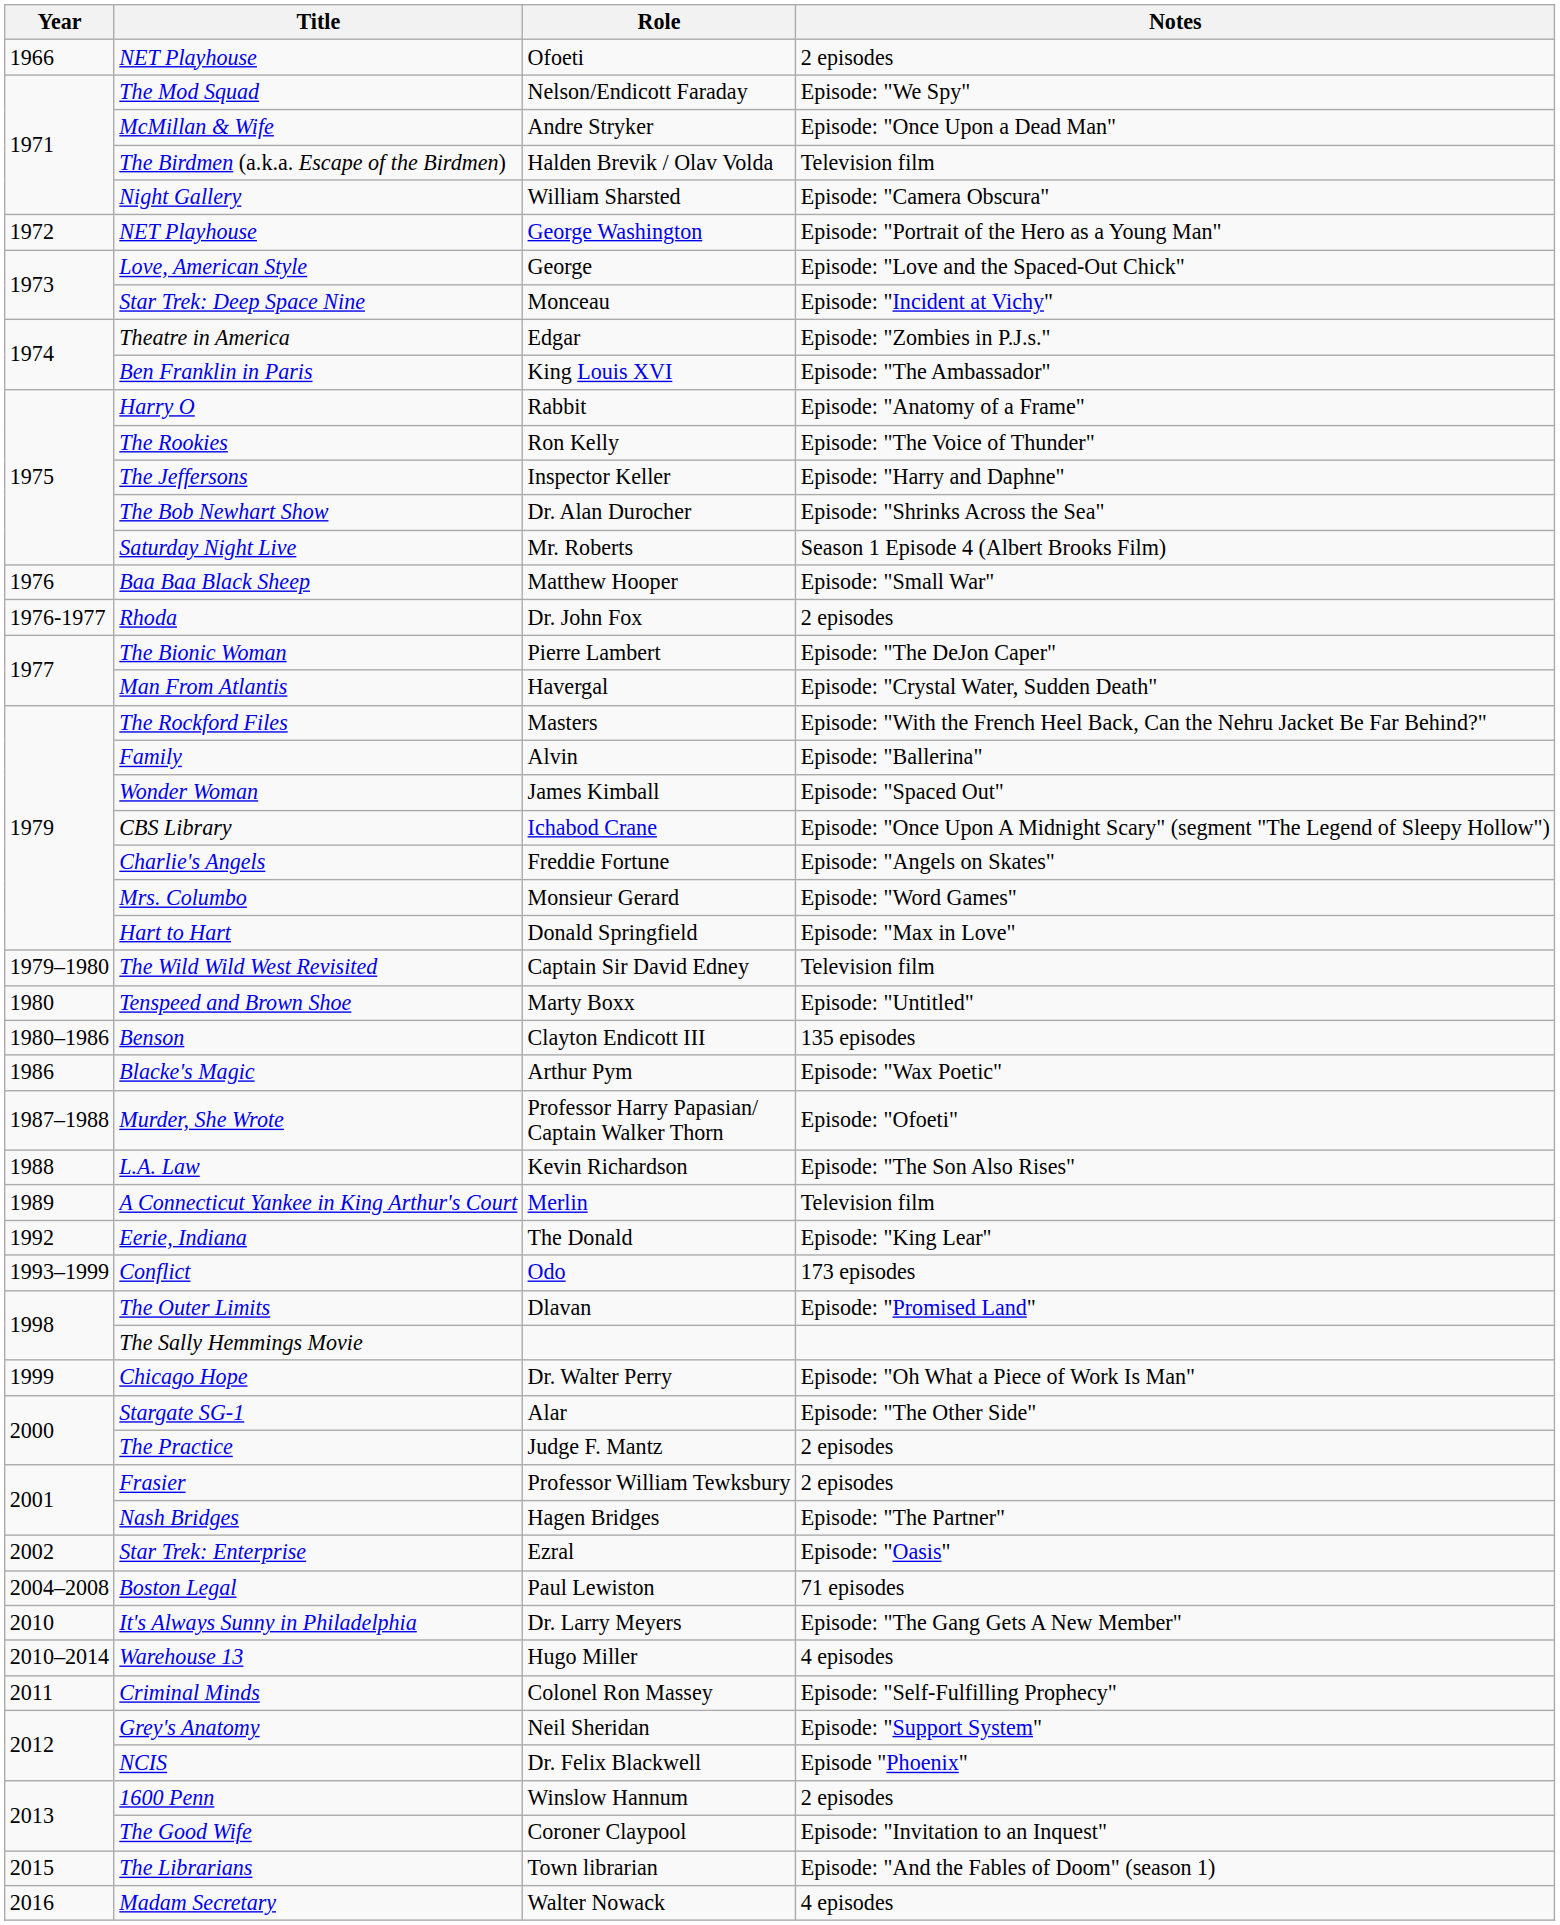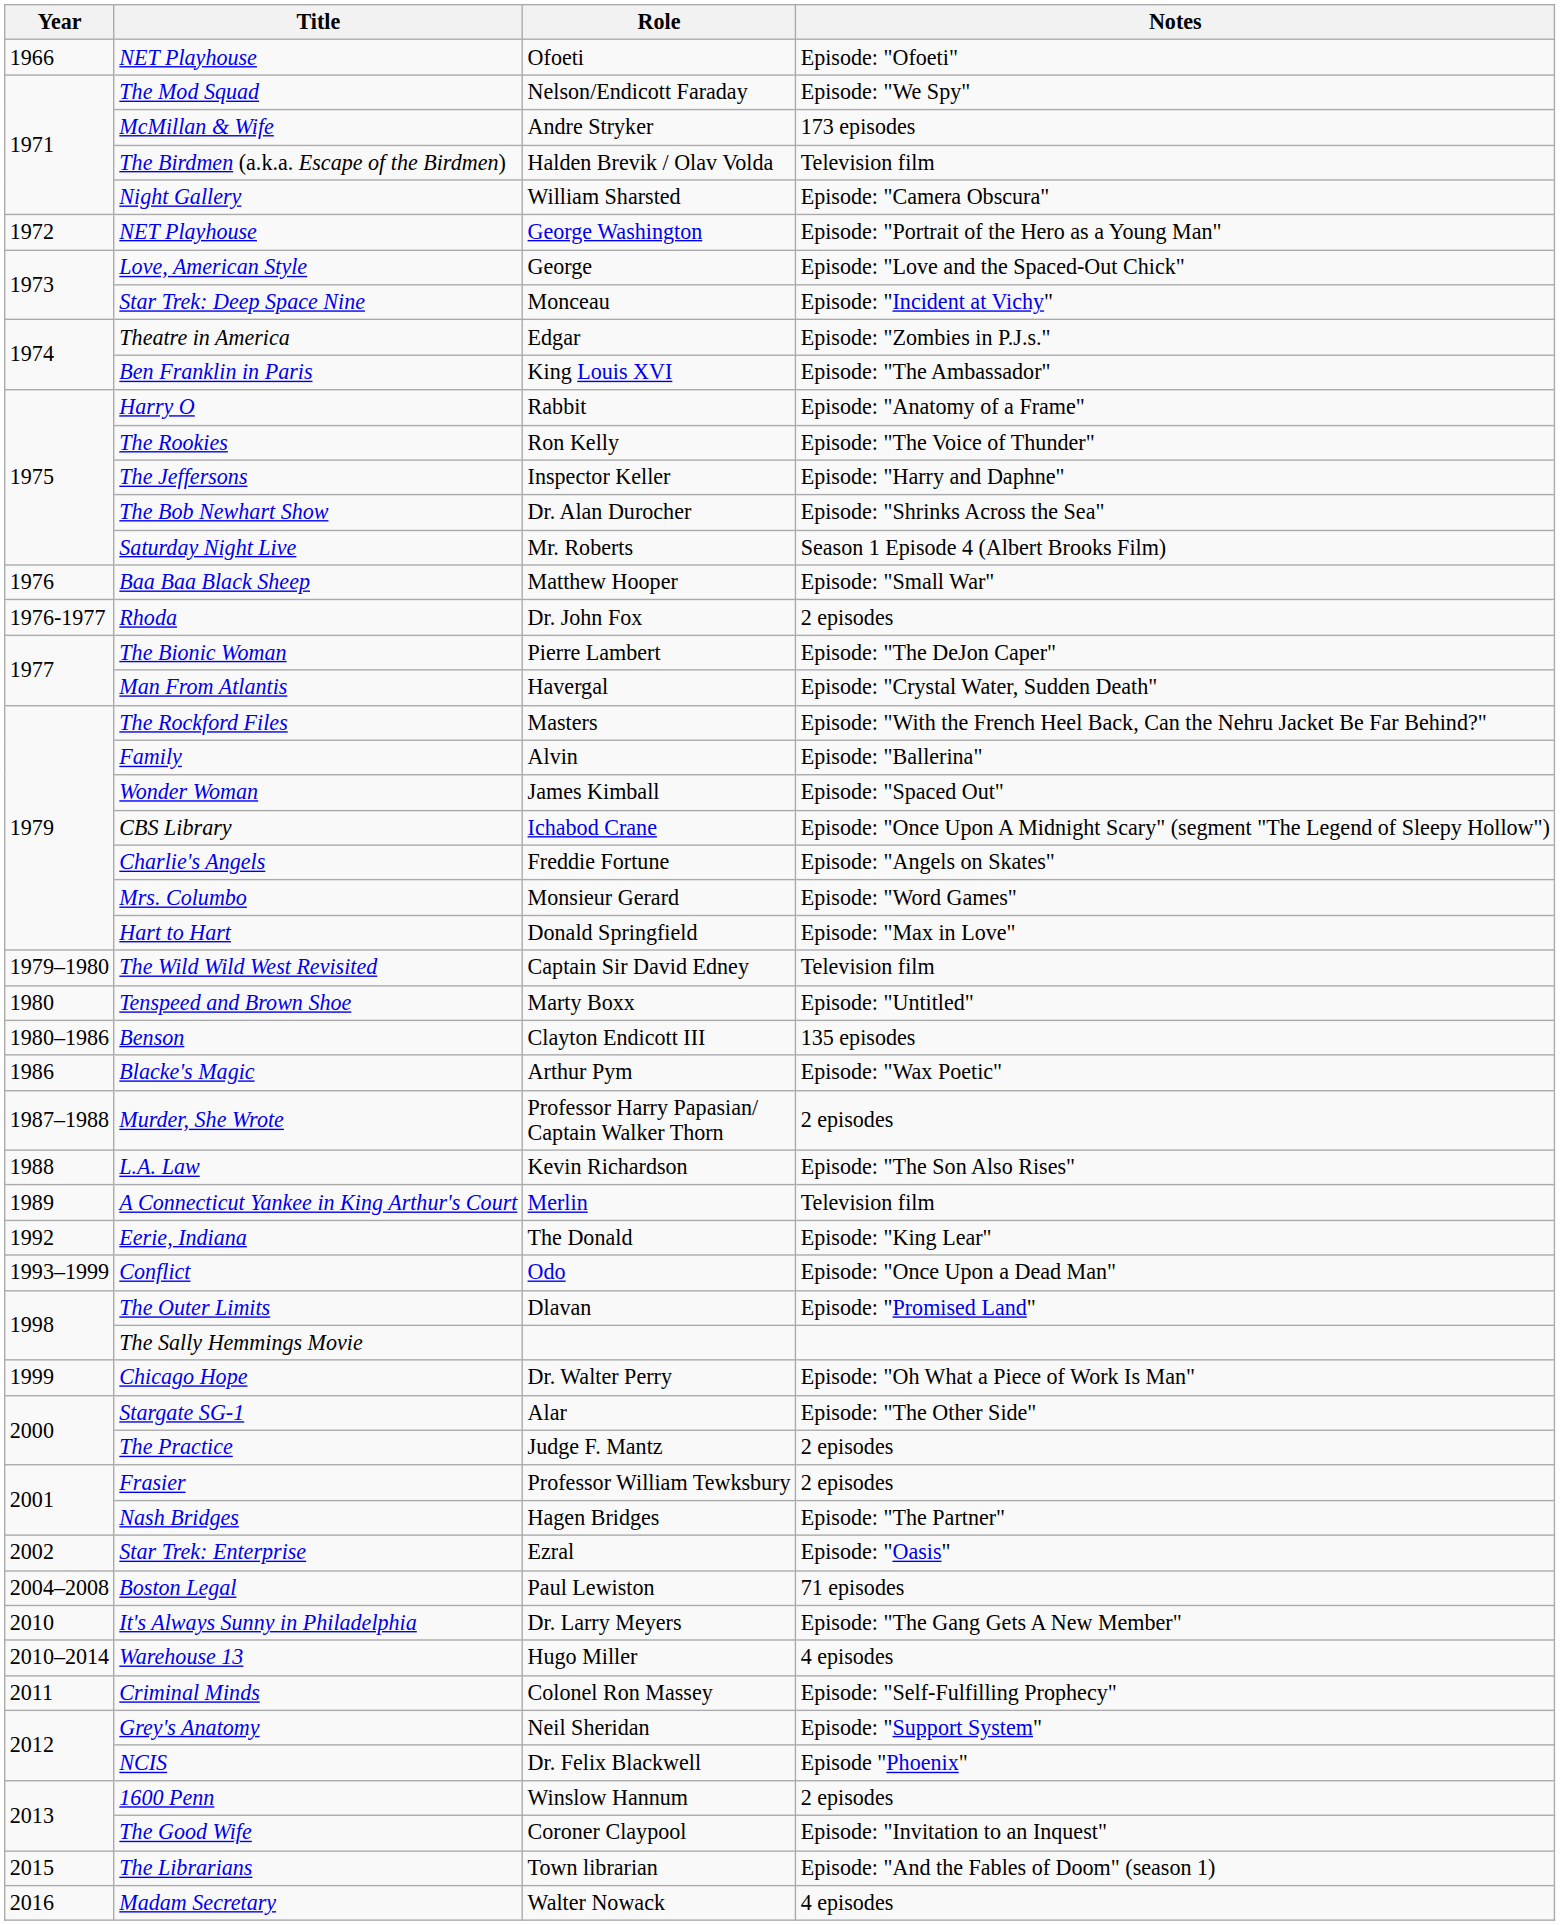 <table class="wikitable sortable">
 <tr>
 <th>Year</th>
 <th>Title</th>
 <th>Role</th>
 <th class="unsortable">Notes</th>
 </tr>
 <tr>
 <td>1966</td>
 <td><em><a href='#'>NET Playhouse</a></em></td>
 <td>Ofoeti</td>
-<td>2 episodes</td>
+<td>Episode: "Ofoeti"</td>
 </tr>
 <tr>
 <td rowspan="4">1971</td>
 <td data-sort-value="Mod Squad, The"><em><a href='#'>The Mod Squad</a></em></td>
 <td>Nelson/Endicott Faraday</td>
 <td>Episode: "We Spy"</td>
 </tr>
 <tr>
 <td><em><a href='#'>McMillan & Wife</a></em></td>
 <td>Andre Stryker</td>
-<td>Episode: "Once Upon a Dead Man"</td>
+<td>173 episodes</td>
 </tr>
 <tr>
 <td data-sort-value="Birdmen, The"><em><a href='#'>The Birdmen</a></em> (a.k.a. <em>Escape of the Birdmen</em>)</td>
 <td>Halden Brevik / Olav Volda</td>
 <td>Television film</td>
 </tr>
 <tr>
 <td><em><a href='#'>Night Gallery</a></em></td>
 <td>William Sharsted</td>
 <td>Episode: "Camera Obscura"</td>
 </tr>
 <tr>
 <td>1972</td>
 <td><em><a href='#'>NET Playhouse</a></em></td>
 <td><a href='#'>George Washington</a></td>
 <td>Episode: "Portrait of the Hero as a Young Man"</td>
 </tr>
 <tr>
 <td rowspan="2">1973</td>
 <td><em><a href='#'>Love, American Style</a></em></td>
 <td>George</td>
 <td>Episode: "Love and the Spaced-Out Chick"</td>
 </tr>
 <tr>
 <td><em><a href='#'>Star Trek: Deep Space Nine</a></em></td>
 <td>Monceau</td>
 <td>Episode: "<a href='#'>Incident at Vichy</a>"</td>
 </tr>
 <tr>
 <td rowspan="2">1974</td>
 <td><em>Theatre in America</em></td>
 <td>Edgar</td>
 <td>Episode: "Zombies in P.J.s."</td>
 </tr>
 <tr>
 <td><em><a href='#'>Ben Franklin in Paris</a></em></td>
 <td>King <a href='#'>Louis XVI</a></td>
 <td>Episode: "The Ambassador"</td>
 </tr>
 <tr>
 <td rowspan="5">1975</td>
 <td><em><a href='#'>Harry O</a></em></td>
 <td>Rabbit</td>
 <td>Episode: "Anatomy of a Frame"</td>
 </tr>
 <tr>
 <td data-sort-value="Rookies, The"><em><a href='#'>The Rookies</a></em></td>
 <td>Ron Kelly</td>
 <td>Episode: "The Voice of Thunder"</td>
 </tr>
 <tr>
 <td data-sort-value="Jeffersons, The"><em><a href='#'>The Jeffersons</a></em></td>
 <td>Inspector Keller</td>
 <td>Episode: "Harry and Daphne"</td>
 </tr>
 <tr>
 <td data-sort-value="Bob Newhart Show, The"><em><a href='#'>The Bob Newhart Show</a></em></td>
 <td>Dr. Alan Durocher</td>
 <td>Episode: "Shrinks Across the Sea"</td>
 </tr>
 <tr>
 <td data-sort-value="Saturday Night Live"><em><a href='#'>Saturday Night Live</a></em></td>
 <td>Mr. Roberts</td>
 <td>Season 1 Episode 4 (Albert Brooks Film)</td>
 </tr>
 <tr>
 <td>1976</td>
 <td><em><a href='#'>Baa Baa Black Sheep</a></em></td>
 <td>Matthew Hooper</td>
 <td>Episode: "Small War"</td>
 </tr>
 <tr>
 <td>1976-1977</td>
 <td><em><a href='#'>Rhoda</a></em></td>
 <td>Dr. John Fox</td>
 <td>2 episodes</td>
 </tr>
 <tr>
 <td rowspan="2">1977</td>
 <td data-sort-value="Bionic Woman, The"><em><a href='#'>The Bionic Woman</a></em></td>
 <td>Pierre Lambert</td>
 <td>Episode: "The DeJon Caper"</td>
 </tr>
 <tr>
 <td><em><a href='#'>Man From Atlantis</a></em></td>
 <td>Havergal</td>
 <td>Episode: "Crystal Water, Sudden Death"</td>
 </tr>
 <tr>
 <td rowspan="7">1979</td>
 <td data-sort-value="Rockford Files, The"><em><a href='#'>The Rockford Files</a></em></td>
 <td>Masters</td>
 <td>Episode: "With the French Heel Back, Can the Nehru Jacket Be Far Behind?"</td>
 </tr>
 <tr>
 <td><em><a href='#'>Family</a></em></td>
 <td>Alvin</td>
 <td>Episode: "Ballerina"</td>
 </tr>
 <tr>
 <td><em><a href='#'>Wonder Woman</a></em></td>
 <td>James Kimball</td>
 <td>Episode: "Spaced Out"</td>
 </tr>
 <tr>
 <td><em>CBS Library</em></td>
 <td><a href='#'>Ichabod Crane</a></td>
 <td>Episode: "Once Upon A Midnight Scary" (segment "The Legend of Sleepy Hollow")</td>
 </tr>
 <tr>
 <td><em><a href='#'>Charlie's Angels</a></em></td>
 <td>Freddie Fortune</td>
 <td>Episode: "Angels on Skates"</td>
 </tr>
 <tr>
 <td><em><a href='#'>Mrs. Columbo</a></em></td>
 <td>Monsieur Gerard</td>
 <td>Episode: "Word Games"</td>
 </tr>
 <tr>
 <td><em><a href='#'>Hart to Hart</a></em></td>
 <td>Donald Springfield</td>
 <td>Episode: "Max in Love"</td>
 </tr>
 <tr>
 <td>1979–1980</td>
 <td><em><a href='#'>The Wild Wild West Revisited</a></em></td>
 <td>Captain Sir David Edney</td>
 <td>Television film</td>
 </tr>
 <tr>
 <td>1980</td>
 <td><em><a href='#'>Tenspeed and Brown Shoe</a></em></td>
 <td>Marty Boxx</td>
 <td>Episode: "Untitled"</td>
 </tr>
 <tr>
 <td>1980–1986</td>
 <td><em><a href='#'>Benson</a></em></td>
 <td>Clayton Endicott III</td>
 <td>135 episodes</td>
 </tr>
 <tr>
 <td>1986</td>
 <td><em><a href='#'>Blacke's Magic</a></em></td>
 <td>Arthur Pym</td>
 <td>Episode: "Wax Poetic"</td>
 </tr>
 <tr>
 <td>1987–1988</td>
 <td><em><a href='#'>Murder, She Wrote</a></em></td>
 <td>Professor Harry Papasian/<br>Captain Walker Thorn</td>
-<td>Episode: "Ofoeti"</td>
+<td>2 episodes</td>
 </tr>
 <tr>
 <td>1988</td>
 <td><em><a href='#'>L.A. Law</a></em></td>
 <td>Kevin Richardson</td>
 <td>Episode: "The Son Also Rises"</td>
 </tr>
 <tr>
 <td>1989</td>
 <td data-sort-value="Connecticut Yankee in King Arthur's Court, A"><em><a href='#'>A Connecticut Yankee in King Arthur's Court</a></em></td>
 <td><a href='#'>Merlin</a></td>
 <td>Television film</td>
 </tr>
 <tr>
 <td>1992</td>
 <td><em><a href='#'>Eerie, Indiana</a></em></td>
 <td>The Donald</td>
 <td>Episode: "King Lear"</td>
 </tr>
 <tr>
 <td>1993–1999</td>
 <td><em><a href='#'>Conflict</a></em></td>
 <td><a href='#'>Odo</a></td>
-<td>173 episodes</td>
+<td>Episode: "Once Upon a Dead Man"</td>
 </tr>
 <tr>
 <td rowspan="2">1998</td>
 <td data-sort-value="Outer Limits, The"><em><a href='#'>The Outer Limits</a></em></td>
 <td>Dlavan</td>
 <td>Episode: "<a href='#'>Promised Land</a>"</td>
 </tr>
 <tr>
 <td data-sort-value="Sally Hemmings Movie, The"><em>The Sally Hemmings Movie</em></td>
 <td></td>
 <td></td>
 </tr>
 <tr>
 <td>1999</td>
 <td><em><a href='#'>Chicago Hope</a></em></td>
 <td>Dr. Walter Perry</td>
 <td>Episode: "Oh What a Piece of Work Is Man"</td>
 </tr>
 <tr>
 <td rowspan="2">2000</td>
 <td><em><a href='#'>Stargate SG-1</a></em></td>
 <td>Alar</td>
 <td>Episode: "The Other Side"</td>
 </tr>
 <tr>
 <td data-sort-value="Practice, The"><em><a href='#'>The Practice</a></em></td>
 <td>Judge F. Mantz</td>
 <td>2 episodes</td>
 </tr>
 <tr>
 <td rowspan="2">2001</td>
 <td><em><a href='#'>Frasier</a></em></td>
 <td>Professor William Tewksbury</td>
 <td>2 episodes</td>
 </tr>
 <tr>
 <td><em><a href='#'>Nash Bridges</a></em></td>
 <td>Hagen Bridges</td>
 <td>Episode: "The Partner"</td>
 </tr>
 <tr>
 <td>2002</td>
 <td><em><a href='#'>Star Trek: Enterprise</a></em></td>
 <td>Ezral</td>
 <td>Episode: "<a href='#'>Oasis</a>"</td>
 </tr>
 <tr>
 <td>2004–2008</td>
 <td><em><a href='#'>Boston Legal</a></em></td>
 <td>Paul Lewiston</td>
 <td>71 episodes</td>
 </tr>
 <tr>
 <td>2010</td>
 <td><em><a href='#'>It's Always Sunny in Philadelphia</a></em></td>
 <td>Dr. Larry Meyers</td>
 <td>Episode: "The Gang Gets A New Member"</td>
 </tr>
 <tr>
 <td>2010–2014</td>
 <td><em><a href='#'>Warehouse 13</a></em></td>
 <td>Hugo Miller</td>
 <td>4 episodes</td>
 </tr>
 <tr>
 <td>2011</td>
 <td><em><a href='#'>Criminal Minds</a></em></td>
 <td>Colonel Ron Massey</td>
 <td>Episode: "Self-Fulfilling Prophecy"</td>
 </tr>
 <tr>
 <td rowspan="2">2012</td>
 <td><em><a href='#'>Grey's Anatomy</a></em></td>
 <td>Neil Sheridan</td>
 <td>Episode: "<a href='#'>Support System</a>"</td>
 </tr>
 <tr>
 <td><em><a href='#'>NCIS</a></em></td>
 <td>Dr. Felix Blackwell</td>
 <td>Episode "<a href='#'>Phoenix</a>"</td>
 </tr>
 <tr>
 <td rowspan="2">2013</td>
 <td><em><a href='#'>1600 Penn</a></em></td>
 <td>Winslow Hannum</td>
 <td>2 episodes</td>
 </tr>
 <tr>
 <td data-sort-value="Good Wife, The"><em><a href='#'>The Good Wife</a></em></td>
 <td>Coroner Claypool</td>
 <td>Episode: "Invitation to an Inquest"</td>
 </tr>
 <tr>
 <td>2015</td>
 <td><em><a href='#'>The Librarians</a></em></td>
 <td>Town librarian</td>
 <td>Episode: "And the Fables of Doom" (season 1)</td>
 </tr>
 <tr>
 <td>2016</td>
 <td><em><a href='#'>Madam Secretary</a></em></td>
 <td>Walter Nowack</td>
 <td>4 episodes</td>
 </tr>
 </table>
